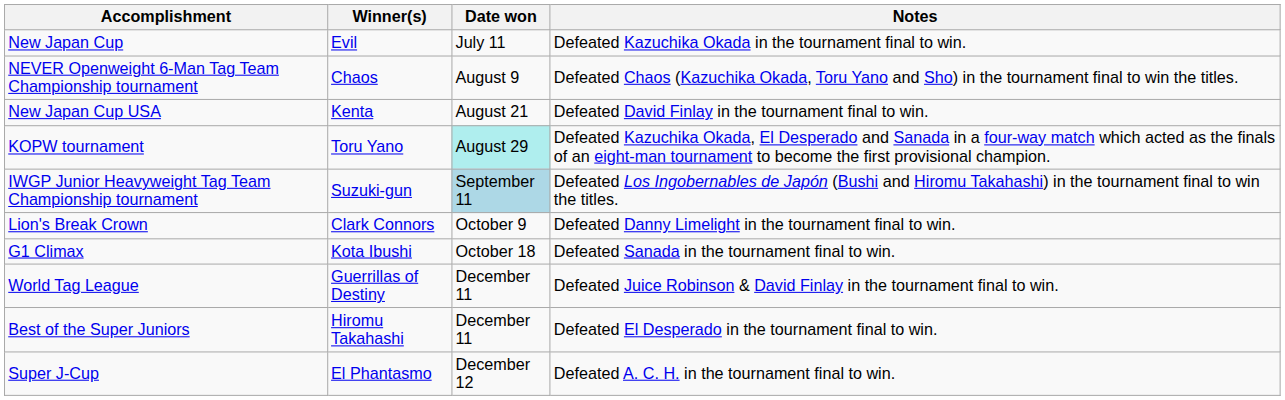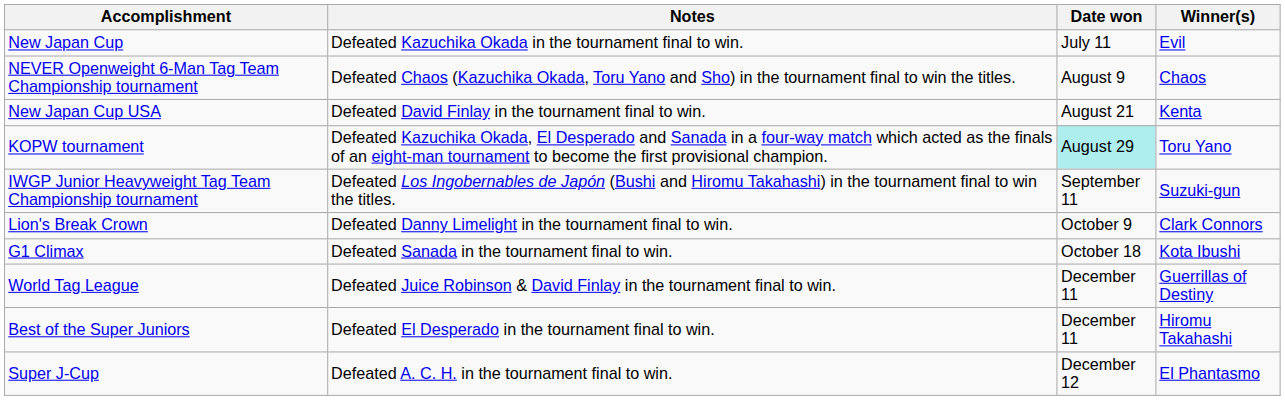 <table class="wikitable" style="width:100%;">
 <tr>
 <th>Accomplishment</th>
+<th>Notes</th>
+<th>Date won</th>
 <th>Winner(s)</th>
-<th>Date won</th>
-<th>Notes</th>
 </tr>
 <tr>
 <td><a href='#'>New Japan Cup</a></td>
+<td>Defeated <a href='#'>Kazuchika Okada</a> in the tournament final to win.</td>
+<td>July 11</td>
 <td><a href='#'>Evil</a></td>
-<td>July 11</td>
-<td>Defeated <a href='#'>Kazuchika Okada</a> in the tournament final to win.</td>
 </tr>
 <tr>
 <td><a href='#'>NEVER Openweight 6-Man Tag Team Championship tournament</a></td>
+<td>Defeated <a href='#'>Chaos</a> (<a href='#'>Kazuchika Okada</a>, <a href='#'>Toru Yano</a> and <a href='#'>Sho</a>) in the tournament final to win the titles.</td>
+<td>August 9</td>
 <td><a href='#'>Chaos</a><br></td>
-<td>August 9</td>
-<td>Defeated <a href='#'>Chaos</a> (<a href='#'>Kazuchika Okada</a>, <a href='#'>Toru Yano</a> and <a href='#'>Sho</a>) in the tournament final to win the titles.</td>
 </tr>
 <tr>
 <td><a href='#'>New Japan Cup USA</a></td>
+<td>Defeated <a href='#'>David Finlay</a> in the tournament final to win.</td>
+<td>August 21</td>
 <td><a href='#'>Kenta</a></td>
-<td>August 21</td>
-<td>Defeated <a href='#'>David Finlay</a> in the tournament final to win.</td>
 </tr>
 <tr>
 <td><a href='#'>KOPW tournament</a></td>
+<td>Defeated <a href='#'>Kazuchika Okada</a>, <a href='#'>El Desperado</a> and <a href='#'>Sanada</a> in a <a href='#'>four-way match</a> which acted as the finals of an <a href='#'>eight-man tournament</a> to become the first provisional champion.</td>
+<td style="background: paleturquoise;">August 29</td>
 <td><a href='#'>Toru Yano</a></td>
-<td style="background: paleturquoise;">August 29</td>
-<td>Defeated <a href='#'>Kazuchika Okada</a>, <a href='#'>El Desperado</a> and <a href='#'>Sanada</a> in a <a href='#'>four-way match</a> which acted as the finals of an <a href='#'>eight-man tournament</a> to become the first provisional champion.</td>
 </tr>
 <tr>
 <td><a href='#'>IWGP Junior Heavyweight Tag Team Championship tournament</a></td>
+<td>Defeated <em><a href='#'>Los Ingobernables de Japón</a></em> (<a href='#'>Bushi</a> and <a href='#'>Hiromu Takahashi</a>) in the tournament final to win the titles.</td>
+<td>September 11</td>
 <td><a href='#'>Suzuki-gun</a><br></td>
-<td style="background: lightblue;">September 11</td>
-<td>Defeated <em><a href='#'>Los Ingobernables de Japón</a></em> (<a href='#'>Bushi</a> and <a href='#'>Hiromu Takahashi</a>) in the tournament final to win the titles.</td>
 </tr>
 <tr>
 <td><a href='#'>Lion's Break Crown</a></td>
+<td>Defeated <a href='#'>Danny Limelight</a> in the tournament final to win.</td>
+<td>October 9</td>
 <td><a href='#'>Clark Connors</a></td>
-<td>October 9</td>
-<td>Defeated <a href='#'>Danny Limelight</a> in the tournament final to win.</td>
 </tr>
 <tr>
 <td><a href='#'>G1 Climax</a></td>
+<td>Defeated <a href='#'>Sanada</a> in the tournament final to win.</td>
+<td>October 18</td>
 <td><a href='#'>Kota Ibushi</a></td>
-<td>October 18</td>
-<td>Defeated <a href='#'>Sanada</a> in the tournament final to win.</td>
 </tr>
 <tr>
 <td><a href='#'>World Tag League</a></td>
+<td>Defeated <a href='#'>Juice Robinson</a> & <a href='#'>David Finlay</a> in the tournament final to win.</td>
+<td>December 11</td>
 <td><a href='#'>Guerrillas of Destiny</a><br></td>
-<td>December 11</td>
-<td>Defeated <a href='#'>Juice Robinson</a> & <a href='#'>David Finlay</a> in the tournament final to win.</td>
 </tr>
 <tr>
 <td><a href='#'>Best of the Super Juniors</a></td>
+<td>Defeated <a href='#'>El Desperado</a> in the tournament final to win.</td>
+<td>December 11</td>
 <td><a href='#'>Hiromu Takahashi</a></td>
-<td>December 11</td>
-<td>Defeated <a href='#'>El Desperado</a> in the tournament final to win.</td>
 </tr>
 <tr>
 <td><a href='#'>Super J-Cup</a></td>
+<td>Defeated <a href='#'>A. C. H.</a> in the tournament final to win.</td>
+<td>December 12</td>
 <td><a href='#'>El Phantasmo</a></td>
-<td>December 12</td>
-<td>Defeated <a href='#'>A. C. H.</a> in the tournament final to win.</td>
 </tr>
 </table>
